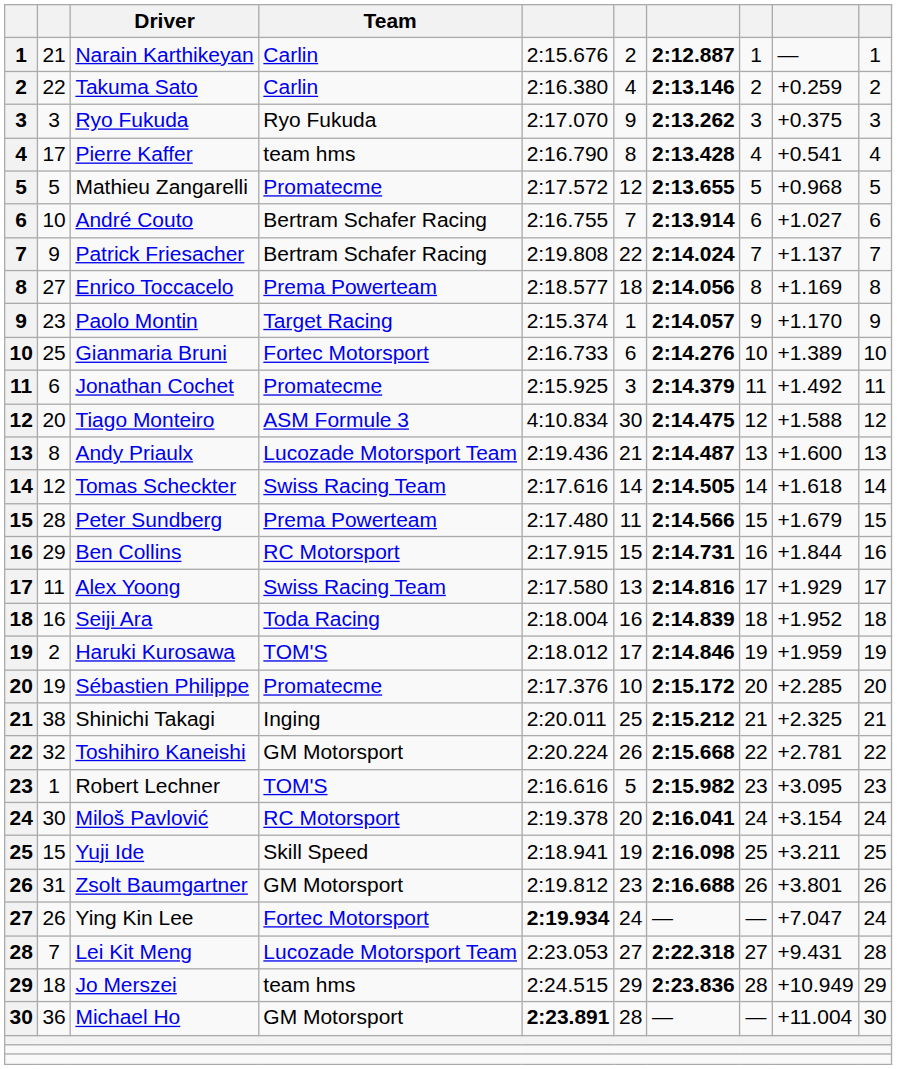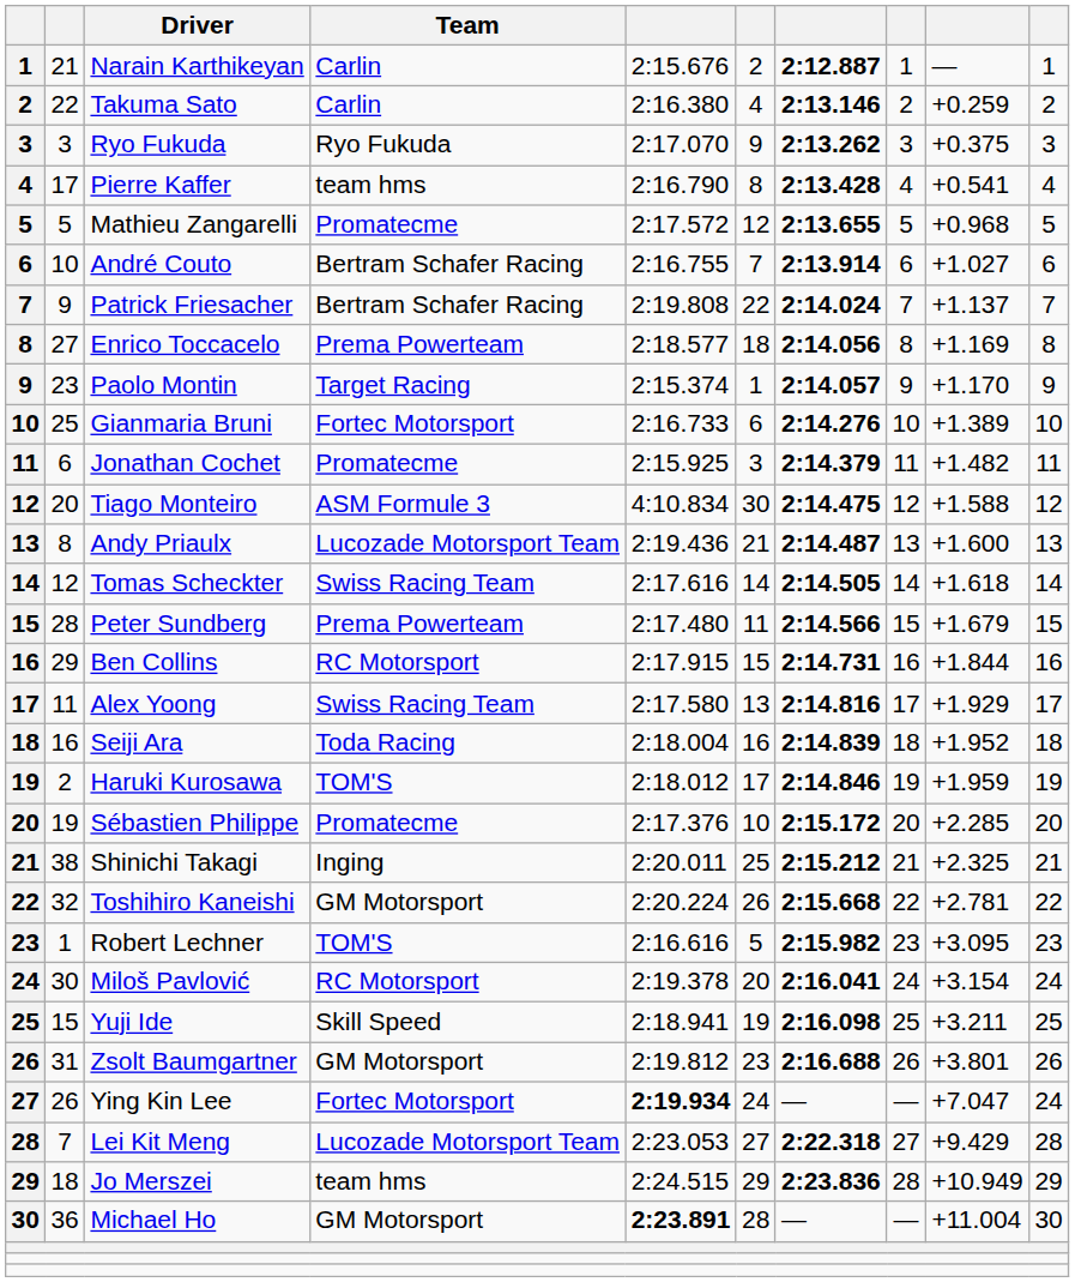 <table class="wikitable">
 <tr>
 <th scope="col"></th>
 <th scope="col"></th>
 <th scope="col">Driver</th>
 <th scope="col">Team</th>
 <th scope="col"></th>
 <th scope="col"></th>
 <th scope="col"></th>
 <th scope="col"></th>
 <th scope="col"></th>
 <th scope="col"></th>
 </tr>
 <tr>
 <th scope="row">1</th>
 <td align="center">21</td>
 <td> <a href='#'>Narain Karthikeyan</a></td>
 <td><a href='#'>Carlin</a></td>
 <td>2:15.676</td>
 <td align="center">2</td>
 <td><strong>2:12.887</strong></td>
 <td align="center">1</td>
 <td>—</td>
 <td align="center">1</td>
 </tr>
 <tr>
 <th scope="row">2</th>
 <td align="center">22</td>
 <td> <a href='#'>Takuma Sato</a></td>
 <td><a href='#'>Carlin</a></td>
 <td>2:16.380</td>
 <td align="center">4</td>
 <td><strong>2:13.146</strong></td>
 <td align="center">2</td>
 <td>+0.259</td>
 <td align="center">2</td>
 </tr>
 <tr>
 <th scope="row">3</th>
 <td align="center">3</td>
 <td> <a href='#'>Ryo Fukuda</a></td>
 <td>Ryo Fukuda</td>
 <td>2:17.070</td>
 <td align="center">9</td>
 <td><strong>2:13.262</strong></td>
 <td align="center">3</td>
 <td>+0.375</td>
 <td align="center">3</td>
 </tr>
 <tr>
 <th scope="row">4</th>
 <td align="center">17</td>
 <td> <a href='#'>Pierre Kaffer</a></td>
 <td>team hms</td>
 <td>2:16.790</td>
 <td align="center">8</td>
 <td><strong>2:13.428</strong></td>
 <td align="center">4</td>
 <td>+0.541</td>
 <td align="center">4</td>
 </tr>
 <tr>
 <th scope="row">5</th>
 <td align="center">5</td>
 <td> Mathieu Zangarelli</td>
 <td><a href='#'>Promatecme</a></td>
 <td>2:17.572</td>
 <td align="center">12</td>
 <td><strong>2:13.655</strong></td>
 <td align="center">5</td>
 <td>+0.968</td>
 <td align="center">5</td>
 </tr>
 <tr>
 <th scope="row">6</th>
 <td align="center">10</td>
 <td> <a href='#'>André Couto</a></td>
 <td>Bertram Schafer Racing</td>
 <td>2:16.755</td>
 <td align="center">7</td>
 <td><strong>2:13.914</strong></td>
 <td align="center">6</td>
 <td>+1.027</td>
 <td align="center">6</td>
 </tr>
 <tr>
 <th scope="row">7</th>
 <td align="center">9</td>
 <td> <a href='#'>Patrick Friesacher</a></td>
 <td>Bertram Schafer Racing</td>
 <td>2:19.808</td>
 <td align="center">22</td>
 <td><strong>2:14.024</strong></td>
 <td align="center">7</td>
 <td>+1.137</td>
 <td align="center">7</td>
 </tr>
 <tr>
 <th scope="row">8</th>
 <td align="center">27</td>
 <td> <a href='#'>Enrico Toccacelo</a></td>
 <td><a href='#'>Prema Powerteam</a></td>
 <td>2:18.577</td>
 <td align="center">18</td>
 <td><strong>2:14.056</strong></td>
 <td align="center">8</td>
 <td>+1.169</td>
 <td align="center">8</td>
 </tr>
 <tr>
 <th scope="row">9</th>
 <td align="center">23</td>
 <td> <a href='#'>Paolo Montin</a></td>
 <td><a href='#'>Target Racing</a></td>
 <td>2:15.374</td>
 <td align="center">1</td>
 <td><strong>2:14.057</strong></td>
 <td align="center">9</td>
 <td>+1.170</td>
 <td align="center">9</td>
 </tr>
 <tr>
 <th scope="row">10</th>
 <td align="center">25</td>
 <td> <a href='#'>Gianmaria Bruni</a></td>
 <td><a href='#'>Fortec Motorsport</a></td>
 <td>2:16.733</td>
 <td align="center">6</td>
 <td><strong>2:14.276</strong></td>
 <td align="center">10</td>
 <td>+1.389</td>
 <td align="center">10</td>
 </tr>
 <tr>
 <th scope="row">11</th>
 <td align="center">6</td>
 <td> <a href='#'>Jonathan Cochet</a></td>
 <td><a href='#'>Promatecme</a></td>
 <td>2:15.925</td>
 <td align="center">3</td>
 <td><strong>2:14.379</strong></td>
 <td align="center">11</td>
-<td>+1.492</td>
+<td>+1.482</td>
 <td align="center">11</td>
 </tr>
 <tr>
 <th scope="row">12</th>
 <td align="center">20</td>
 <td> <a href='#'>Tiago Monteiro</a></td>
 <td><a href='#'>ASM Formule 3</a></td>
 <td>4:10.834</td>
 <td align="center">30</td>
 <td><strong>2:14.475</strong></td>
 <td align="center">12</td>
 <td>+1.588</td>
 <td align="center">12</td>
 </tr>
 <tr>
 <th scope="row">13</th>
 <td align="center">8</td>
 <td> <a href='#'>Andy Priaulx</a></td>
 <td><a href='#'>Lucozade Motorsport Team</a></td>
 <td>2:19.436</td>
 <td align="center">21</td>
 <td><strong>2:14.487</strong></td>
 <td align="center">13</td>
 <td>+1.600</td>
 <td align="center">13</td>
 </tr>
 <tr>
 <th scope="row">14</th>
 <td align="center">12</td>
 <td> <a href='#'>Tomas Scheckter</a></td>
 <td><a href='#'>Swiss Racing Team</a></td>
 <td>2:17.616</td>
 <td align="center">14</td>
 <td><strong>2:14.505</strong></td>
 <td align="center">14</td>
 <td>+1.618</td>
 <td align="center">14</td>
 </tr>
 <tr>
 <th scope="row">15</th>
 <td align="center">28</td>
 <td> <a href='#'>Peter Sundberg</a></td>
 <td><a href='#'>Prema Powerteam</a></td>
 <td>2:17.480</td>
 <td align="center">11</td>
 <td><strong>2:14.566</strong></td>
 <td align="center">15</td>
 <td>+1.679</td>
 <td align="center">15</td>
 </tr>
 <tr>
 <th scope="row">16</th>
 <td align="center">29</td>
 <td> <a href='#'>Ben Collins</a></td>
 <td><a href='#'>RC Motorsport</a></td>
 <td>2:17.915</td>
 <td align="center">15</td>
 <td><strong>2:14.731</strong></td>
 <td align="center">16</td>
 <td>+1.844</td>
 <td align="center">16</td>
 </tr>
 <tr>
 <th scope="row">17</th>
 <td align="center">11</td>
 <td> <a href='#'>Alex Yoong</a></td>
 <td><a href='#'>Swiss Racing Team</a></td>
 <td>2:17.580</td>
 <td align="center">13</td>
 <td><strong>2:14.816</strong></td>
 <td align="center">17</td>
 <td>+1.929</td>
 <td align="center">17</td>
 </tr>
 <tr>
 <th scope="row">18</th>
 <td align="center">16</td>
 <td> <a href='#'>Seiji Ara</a></td>
 <td><a href='#'>Toda Racing</a></td>
 <td>2:18.004</td>
 <td align="center">16</td>
 <td><strong>2:14.839</strong></td>
 <td align="center">18</td>
 <td>+1.952</td>
 <td align="center">18</td>
 </tr>
 <tr>
 <th scope="row">19</th>
 <td align="center">2</td>
 <td> <a href='#'>Haruki Kurosawa</a></td>
 <td><a href='#'>TOM'S</a></td>
 <td>2:18.012</td>
 <td align="center">17</td>
 <td><strong>2:14.846</strong></td>
 <td align="center">19</td>
 <td>+1.959</td>
 <td align="center">19</td>
 </tr>
 <tr>
 <th scope="row">20</th>
 <td align="center">19</td>
 <td> <a href='#'>Sébastien Philippe</a></td>
 <td><a href='#'>Promatecme</a></td>
 <td>2:17.376</td>
 <td align="center">10</td>
 <td><strong>2:15.172</strong></td>
 <td align="center">20</td>
 <td>+2.285</td>
 <td align="center">20</td>
 </tr>
 <tr>
 <th scope="row">21</th>
 <td align="center">38</td>
 <td> Shinichi Takagi</td>
 <td>Inging</td>
 <td>2:20.011</td>
 <td align="center">25</td>
 <td><strong>2:15.212</strong></td>
 <td align="center">21</td>
 <td>+2.325</td>
 <td align="center">21</td>
 </tr>
 <tr>
 <th scope="row">22</th>
 <td align="center">32</td>
 <td> <a href='#'>Toshihiro Kaneishi</a></td>
 <td>GM Motorsport</td>
 <td>2:20.224</td>
 <td align="center">26</td>
 <td><strong>2:15.668</strong></td>
 <td align="center">22</td>
 <td>+2.781</td>
 <td align="center">22</td>
 </tr>
 <tr>
 <th scope="row">23</th>
 <td align="center">1</td>
 <td> Robert Lechner</td>
 <td><a href='#'>TOM'S</a></td>
 <td>2:16.616</td>
 <td align="center">5</td>
 <td><strong>2:15.982</strong></td>
 <td align="center">23</td>
 <td>+3.095</td>
 <td align="center">23</td>
 </tr>
 <tr>
 <th scope="row">24</th>
 <td align="center">30</td>
 <td> <a href='#'>Miloš Pavlović</a></td>
 <td><a href='#'>RC Motorsport</a></td>
 <td>2:19.378</td>
 <td align="center">20</td>
 <td><strong>2:16.041</strong></td>
 <td align="center">24</td>
 <td>+3.154</td>
 <td align="center">24</td>
 </tr>
 <tr>
 <th scope="row">25</th>
 <td align="center">15</td>
 <td> <a href='#'>Yuji Ide</a></td>
 <td>Skill Speed</td>
 <td>2:18.941</td>
 <td align="center">19</td>
 <td><strong>2:16.098</strong></td>
 <td align="center">25</td>
 <td>+3.211</td>
 <td align="center">25</td>
 </tr>
 <tr>
 <th scope="row">26</th>
 <td align="center">31</td>
 <td> <a href='#'>Zsolt Baumgartner</a></td>
 <td>GM Motorsport</td>
 <td>2:19.812</td>
 <td align="center">23</td>
 <td><strong>2:16.688</strong></td>
 <td align="center">26</td>
 <td>+3.801</td>
 <td align="center">26</td>
 </tr>
 <tr>
 <th scope="row">27</th>
 <td align="center">26</td>
 <td> Ying Kin Lee</td>
 <td><a href='#'>Fortec Motorsport</a></td>
 <td><strong>2:19.934</strong></td>
 <td align="center">24</td>
 <td>—</td>
 <td align="center">—</td>
 <td>+7.047</td>
 <td align="center">24</td>
 </tr>
 <tr>
 <th scope="row">28</th>
 <td align="center">7</td>
 <td> <a href='#'>Lei Kit Meng</a></td>
 <td><a href='#'>Lucozade Motorsport Team</a></td>
 <td>2:23.053</td>
 <td align="center">27</td>
 <td><strong>2:22.318</strong></td>
 <td align="center">27</td>
-<td>+9.431</td>
+<td>+9.429</td>
 <td align="center">28</td>
 </tr>
 <tr>
 <th scope="row">29</th>
 <td align="center">18</td>
 <td> <a href='#'>Jo Merszei</a></td>
 <td>team hms</td>
 <td>2:24.515</td>
 <td align="center">29</td>
 <td><strong>2:23.836</strong></td>
 <td align="center">28</td>
 <td>+10.949</td>
 <td align="center">29</td>
 </tr>
 <tr>
 <th scope="row">30</th>
 <td align="center">36</td>
 <td> <a href='#'>Michael Ho</a></td>
 <td>GM Motorsport</td>
 <td><strong>2:23.891</strong></td>
 <td align="center">28</td>
 <td>—</td>
 <td align="center">—</td>
 <td>+11.004</td>
 <td align="center">30</td>
 </tr>
 <tr>
 <th colspan="10"></th>
 </tr>
 <tr>
 <td colspan="10"></td>
 </tr>
 <tr>
 <td colspan="10"></td>
 </tr>
 </table>
